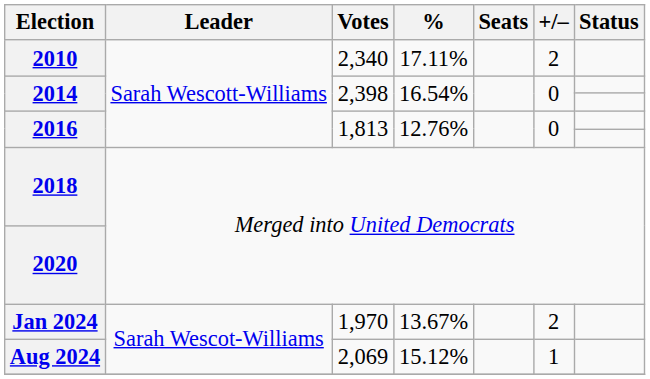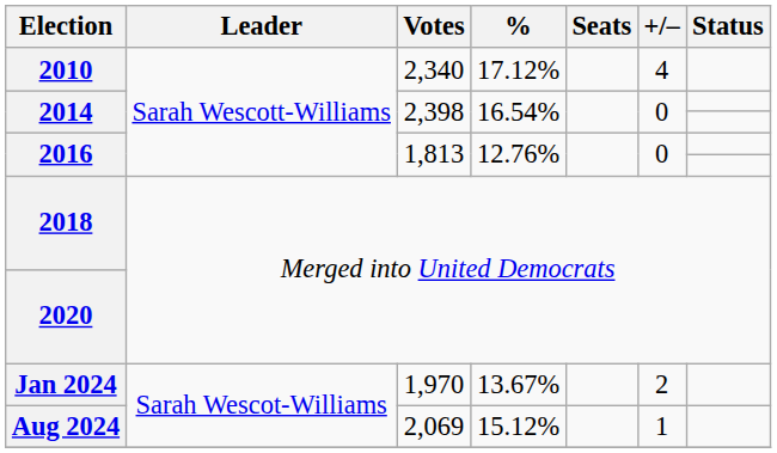 <table class=wikitable style=text-align:center>
 <tr>
 <th>Election</th>
 <th>Leader</th>
 <th>Votes</th>
 <th>%</th>
 <th>Seats</th>
 <th>+/–</th>
 <th>Status</th>
 </tr>
 <tr>
 <th><a href='#'>2010</a></th>
 <td rowspan=5><a href='#'>Sarah Wescott-Williams</a></td>
 <td>2,340</td>
-<td>17.11%</td>
+<td>17.12%</td>
 <td></td>
-<td> 2</td>
+<td> 4</td>
 <td></td>
 </tr>
 <tr>
 <th rowspan=2><a href='#'>2014</a></th>
 <td rowspan=2>2,398</td>
 <td rowspan=2>16.54%</td>
 <td rowspan=2></td>
 <td rowspan=2> 0</td>
 <td></td>
 </tr>
 <tr>
 <td></td>
 </tr>
 <tr>
 <th rowspan=2><a href='#'>2016</a></th>
 <td rowspan=2>1,813</td>
 <td rowspan=2>12.76%</td>
 <td rowspan=2></td>
 <td rowspan=2> 0</td>
 <td></td>
 </tr>
 <tr>
 <td></td>
 </tr>
 <tr style=height:3.5em;>
 <th><a href='#'>2018</a></th>
 <td colspan=6 rowspan=2><em>Merged into <a href='#'>United Democrats</a></em></td>
 </tr>
 <tr style=height:3.5em;>
 <th><a href='#'>2020</a></th>
 </tr>
 <tr>
 <th><a href='#'>Jan 2024</a></th>
 <td rowspan=2><a href='#'>Sarah Wescot-Williams</a></td>
 <td>1,970</td>
 <td>13.67%</td>
 <td></td>
 <td> 2</td>
 <td></td>
 </tr>
 <tr>
 <th><a href='#'>Aug 2024</a></th>
 <td>2,069</td>
 <td>15.12%</td>
 <td></td>
 <td> 1</td>
 <td></td>
 </tr>
 <tr>
 </tr>
 </table>
